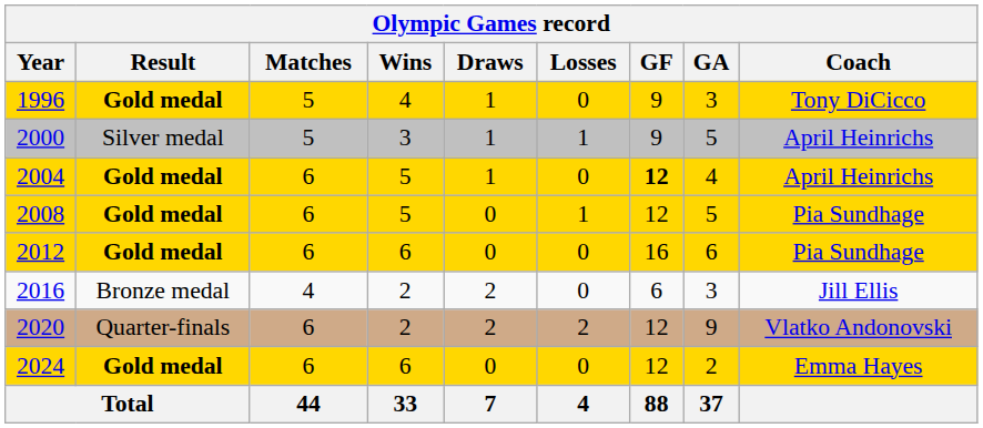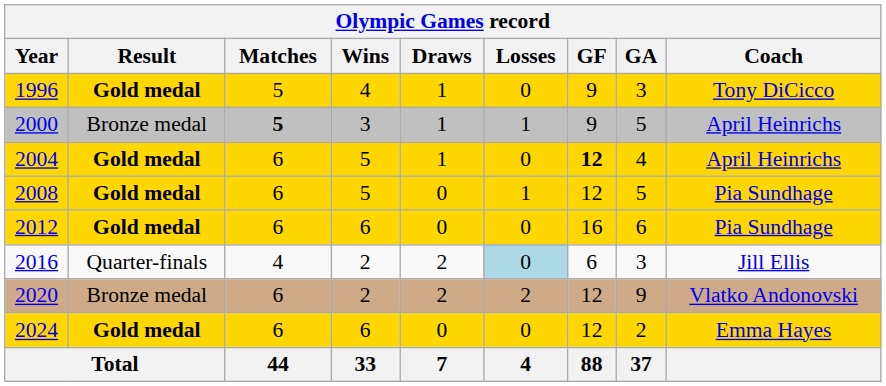 <table class="wikitable"  style="text-align:center; width:650px;">
 <tr>
 <th colspan=9><strong><a href='#'>Olympic Games</a> record</strong></th>
 </tr>
 <tr>
 <th>Year</th>
 <th>Result</th>
 <th>Matches</th>
 <th>Wins</th>
 <th>Draws</th>
 <th>Losses</th>
 <th>GF</th>
 <th>GA</th>
 <th>Coach</th>
 </tr>
 <tr style="background:gold;">
 <td> <a href='#'>1996</a></td>
 <td><strong>Gold medal</strong></td>
 <td>5</td>
 <td>4</td>
 <td>1</td>
 <td>0</td>
 <td>9</td>
 <td>3</td>
 <td><a href='#'>Tony DiCicco</a></td>
 </tr>
 <tr style="background:silver;">
 <td> <a href='#'>2000</a></td>
-<td>Silver medal</td>
-<td>5</td>
+<td>Bronze medal</td>
+<td><strong>5</strong></td>
 <td>3</td>
 <td>1</td>
 <td>1</td>
 <td>9</td>
 <td>5</td>
 <td><a href='#'>April Heinrichs</a></td>
 </tr>
 <tr style="background:gold;">
 <td> <a href='#'>2004</a></td>
 <td><strong>Gold medal</strong></td>
 <td>6</td>
 <td>5</td>
 <td>1</td>
 <td>0</td>
 <td><strong>12</strong></td>
 <td>4</td>
 <td><a href='#'>April Heinrichs</a></td>
 </tr>
 <tr style="background:gold;">
 <td> <a href='#'>2008</a></td>
 <td><strong>Gold medal</strong></td>
 <td>6</td>
 <td>5</td>
 <td>0</td>
 <td>1</td>
 <td>12</td>
 <td>5</td>
 <td><a href='#'>Pia Sundhage</a></td>
 </tr>
 <tr style="background:gold;">
 <td> <a href='#'>2012</a></td>
 <td><strong>Gold medal</strong></td>
 <td>6</td>
 <td>6</td>
 <td>0</td>
 <td>0</td>
 <td>16</td>
 <td>6</td>
 <td><a href='#'>Pia Sundhage</a></td>
 </tr>
 <tr>
 <td> <a href='#'>2016</a></td>
-<td>Bronze medal</td>
+<td>Quarter-finals</td>
 <td>4</td>
 <td>2</td>
 <td>2</td>
-<td>0</td>
+<td style="background: lightblue;">0</td>
 <td>6</td>
 <td>3</td>
 <td><a href='#'>Jill Ellis</a></td>
 </tr>
 <tr style="background:#cfaa88;">
 <td> <a href='#'>2020</a></td>
-<td>Quarter-finals</td>
+<td>Bronze medal</td>
 <td>6</td>
 <td>2</td>
 <td>2</td>
 <td>2</td>
 <td>12</td>
 <td>9</td>
 <td><a href='#'>Vlatko Andonovski</a></td>
 </tr>
 <tr style="background:gold;">
 <td> <a href='#'>2024</a></td>
 <td><strong>Gold medal</strong></td>
 <td>6</td>
 <td>6</td>
 <td>0</td>
 <td>0</td>
 <td>12</td>
 <td>2</td>
 <td><a href='#'>Emma Hayes</a></td>
 </tr>
 <tr>
 <th colspan=2>Total</th>
 <th>44</th>
 <th>33</th>
 <th>7</th>
 <th>4</th>
 <th>88</th>
 <th>37</th>
 <th></th>
 </tr>
 </table>
